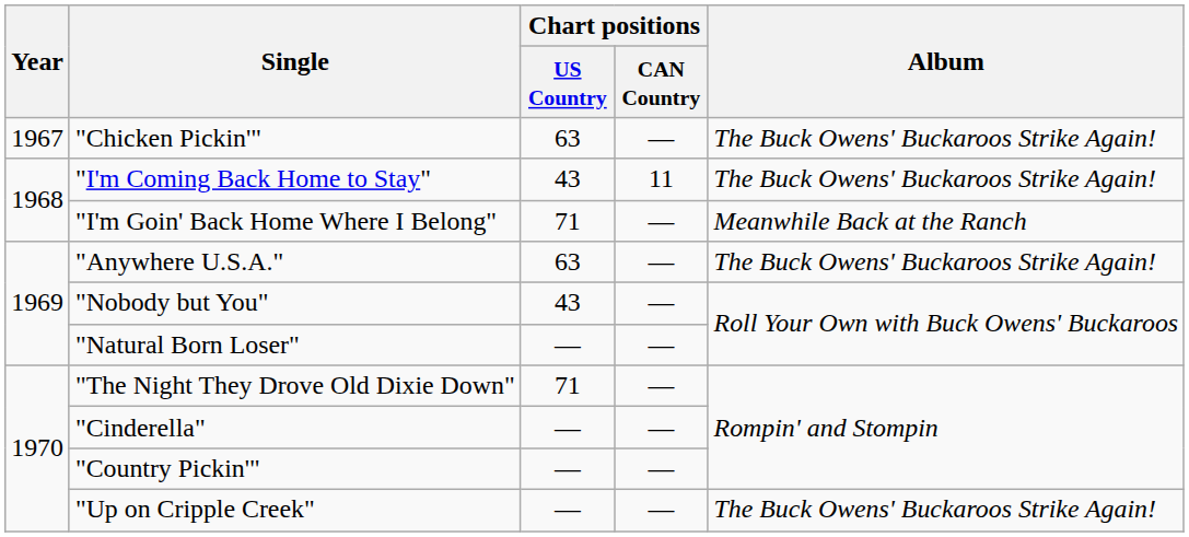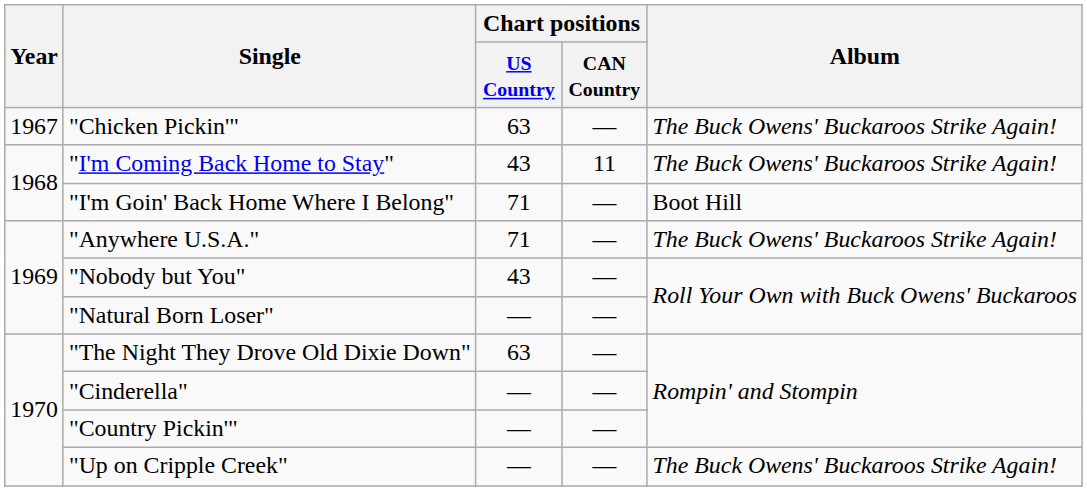 <table class="wikitable">
 <tr>
 <th rowspan="2">Year</th>
 <th rowspan="2">Single</th>
 <th colspan="2">Chart positions</th>
 <th rowspan="2">Album</th>
 </tr>
 <tr>
 <th style="width:50px;"><small><a href='#'>US Country</a></small></th>
 <th style="width:50px;"><small>CAN Country</small></th>
 </tr>
 <tr>
 <td>1967</td>
 <td>"Chicken Pickin'"</td>
 <td style="text-align:center;">63</td>
 <td style="text-align:center;">—</td>
 <td><em>The Buck Owens' Buckaroos Strike Again!</em></td>
 </tr>
 <tr>
 <td rowspan="2">1968</td>
 <td>"<a href='#'>I'm Coming Back Home to Stay</a>"</td>
 <td style="text-align:center;">43</td>
 <td style="text-align:center;">11</td>
 <td><em>The Buck Owens' Buckaroos Strike Again!</em></td>
 </tr>
 <tr>
 <td>"I'm Goin' Back Home Where I Belong"</td>
 <td style="text-align:center;">71</td>
 <td style="text-align:center;">—</td>
-<td><em>Meanwhile Back at the Ranch</em></td>
+<td></em>Boot Hill<em></td>
 </tr>
 <tr>
 <td rowspan="3">1969</td>
 <td>"Anywhere U.S.A."</td>
-<td style="text-align:center;">63</td>
+<td style="text-align:center;">71</td>
 <td style="text-align:center;">—</td>
 <td><em>The Buck Owens' Buckaroos Strike Again!</em></td>
 </tr>
 <tr>
 <td>"Nobody but You"</td>
 <td style="text-align:center;">43</td>
 <td style="text-align:center;">—</td>
 <td rowspan="2"><em>Roll Your Own with Buck Owens' Buckaroos</em></td>
 </tr>
 <tr>
 <td>"Natural Born Loser"</td>
 <td style="text-align:center;">—</td>
 <td style="text-align:center;">—</td>
 </tr>
 <tr>
 <td rowspan="4">1970</td>
 <td>"The Night They Drove Old Dixie Down"</td>
-<td style="text-align:center;">71</td>
+<td style="text-align:center;">63</td>
 <td style="text-align:center;">—</td>
 <td rowspan="3"><em>Rompin' and Stompin<strong></td>
 </tr>
 <tr>
 <td>"Cinderella"</td>
 <td style="text-align:center;">—</td>
 <td style="text-align:center;">—</td>
 </tr>
 <tr>
 <td>"Country Pickin'"</td>
 <td style="text-align:center;">—</td>
 <td style="text-align:center;">—</td>
 </tr>
 <tr>
 <td>"Up on Cripple Creek"</td>
 <td style="text-align:center;">—</td>
 <td style="text-align:center;">—</td>
 <td><em>The Buck Owens' Buckaroos Strike Again!</em></td>
 </tr>
 </table>
